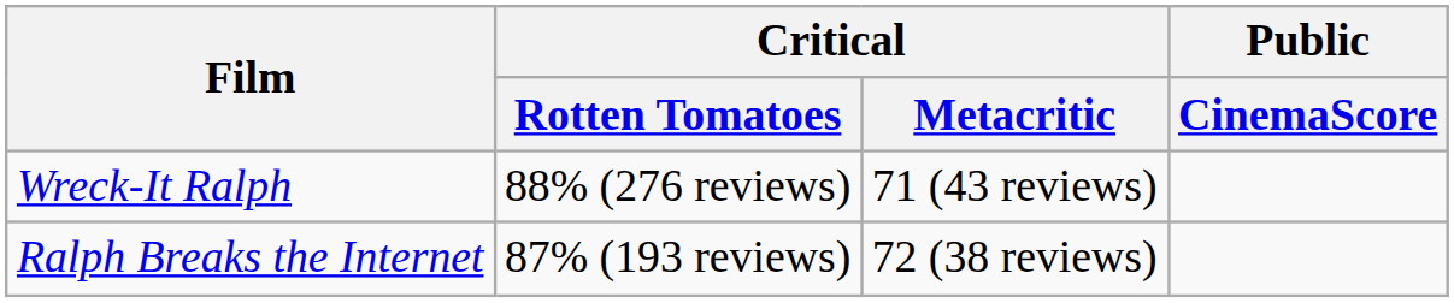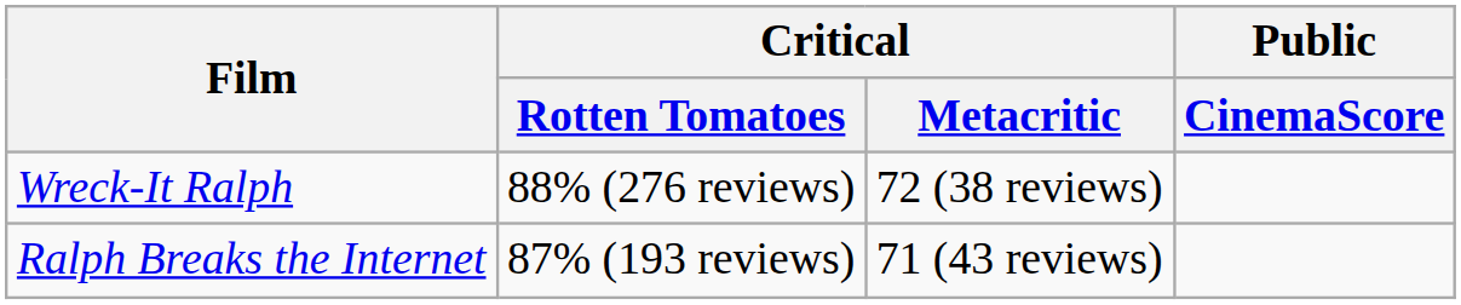 <table class="wikitable plainrowheaders sortable" style="text-align: center;">
 <tr>
 <th scope="col" rowspan="2">Film</th>
 <th scope="col" colspan="2">Critical</th>
 <th colspan="2" scope="col">Public</th>
 </tr>
 <tr>
 <th scope="col"><a href='#'>Rotten Tomatoes</a></th>
 <th scope="col"><a href='#'>Metacritic</a></th>
 <th scope="col"><a href='#'>CinemaScore</a></th>
 </tr>
 <tr>
 <td style="text-align: left;"><em><a href='#'>Wreck-It Ralph</a></em></td>
 <td>88% (276 reviews)</td>
-<td>71 (43 reviews)</td>
+<td>72 (38 reviews)</td>
 <td></td>
 </tr>
 <tr>
 <td style="text-align: left;"><em><a href='#'>Ralph Breaks the Internet</a></em></td>
 <td>87% (193 reviews)</td>
-<td>72 (38 reviews)</td>
+<td>71 (43 reviews)</td>
 <td></td>
 </tr>
 </table>
